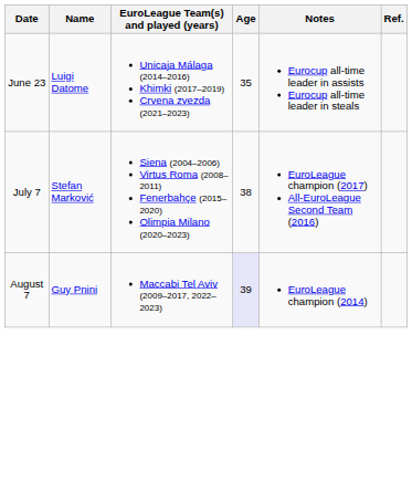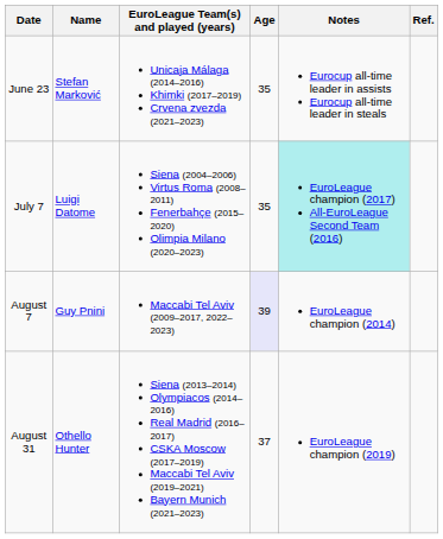 <table class="wikitable">
 <tr>
 <th style="width:100px">Date</th>
 <th style="width:180px">Name</th>
 <th style="width:400px">EuroLeague Team(s) and played (years)</th>
 <th style="width:40px">Age</th>
 <th style="width:390px">Notes</th>
 <th style="width:40px">Ref.</th>
 </tr>
 <tr>
 <td align=center>June 23</td>
-<td> <a href='#'>Luigi Datome</a></td>
+<td> <a href='#'>Stefan Marković</a></td>
 <td><br><ul><li> <a href='#'>Unicaja Málaga</a> <small>(2014–2016)</small></li><li> <a href='#'>Khimki</a> <small>(2017–2019)</small></li><li> <a href='#'>Crvena zvezda</a> <small>(2021–2023)</small></li></ul></td>
 <td align=center>35</td>
 <td><br><ul><li><a href='#'>Eurocup</a> all-time leader in assists</li><li><a href='#'>Eurocup</a> all-time leader in steals</li></ul></td>
 <td align=center></td>
 </tr>
 <tr>
 <td align=center>July 7</td>
-<td> <a href='#'>Stefan Marković</a></td>
+<td> <a href='#'>Luigi Datome</a></td>
 <td><br><ul><li> <a href='#'>Siena</a> <small>(2004–2006)</small></li><li> <a href='#'>Virtus Roma</a> <small>(2008–2011)</small></li><li> <a href='#'>Fenerbahçe</a> <small>(2015–2020)</small></li><li> <a href='#'>Olimpia Milano</a> <small>(2020–2023)</small></li></ul></td>
-<td align=center>38</td>
-<td><br><ul><li><a href='#'>EuroLeague</a> champion (<a href='#'>2017</a>)</li><li><a href='#'>All-EuroLeague Second Team</a> (<a href='#'>2016</a>)</li></ul></td>
+<td align=center>35</td>
+<td style="background: paleturquoise;"><br><ul><li><a href='#'>EuroLeague</a> champion (<a href='#'>2017</a>)</li><li><a href='#'>All-EuroLeague Second Team</a> (<a href='#'>2016</a>)</li></ul></td>
 <td align=center></td>
 </tr>
 <tr>
 <td align=center>August 7</td>
 <td> <a href='#'>Guy Pnini</a></td>
 <td><br><ul><li> <a href='#'>Maccabi Tel Aviv</a> <small>(2009–2017, 2022–2023)</small></li></ul></td>
 <td align=center style="background: lavender;">39</td>
 <td><br><ul><li><a href='#'>EuroLeague</a> champion (<a href='#'>2014</a>)</li></ul></td>
 <td align=center></td>
 </tr>
+<tr>
+<td align=center>August 31</td>
+<td> <a href='#'>Othello Hunter</a></td>
+<td><br><ul><li> <a href='#'>Siena</a> <small>(2013–2014)</small></li><li> <a href='#'>Olympiacos</a> <small>(2014–2016)</small></li><li> <a href='#'>Real Madrid</a> <small>(2016–2017)</small></li><li> <a href='#'>CSKA Moscow</a> <small>(2017–2019)</small></li><li> <a href='#'>Maccabi Tel Aviv</a> <small>(2019–2021)</small></li><li> <a href='#'>Bayern Munich</a> <small>(2021–2023)</small></li></ul></td>
+<td align=center>37</td>
+<td><br><ul><li><a href='#'>EuroLeague</a> champion (<a href='#'>2019</a>)</li></ul></td>
+<td align=center></td>
+</tr>
 </table>
